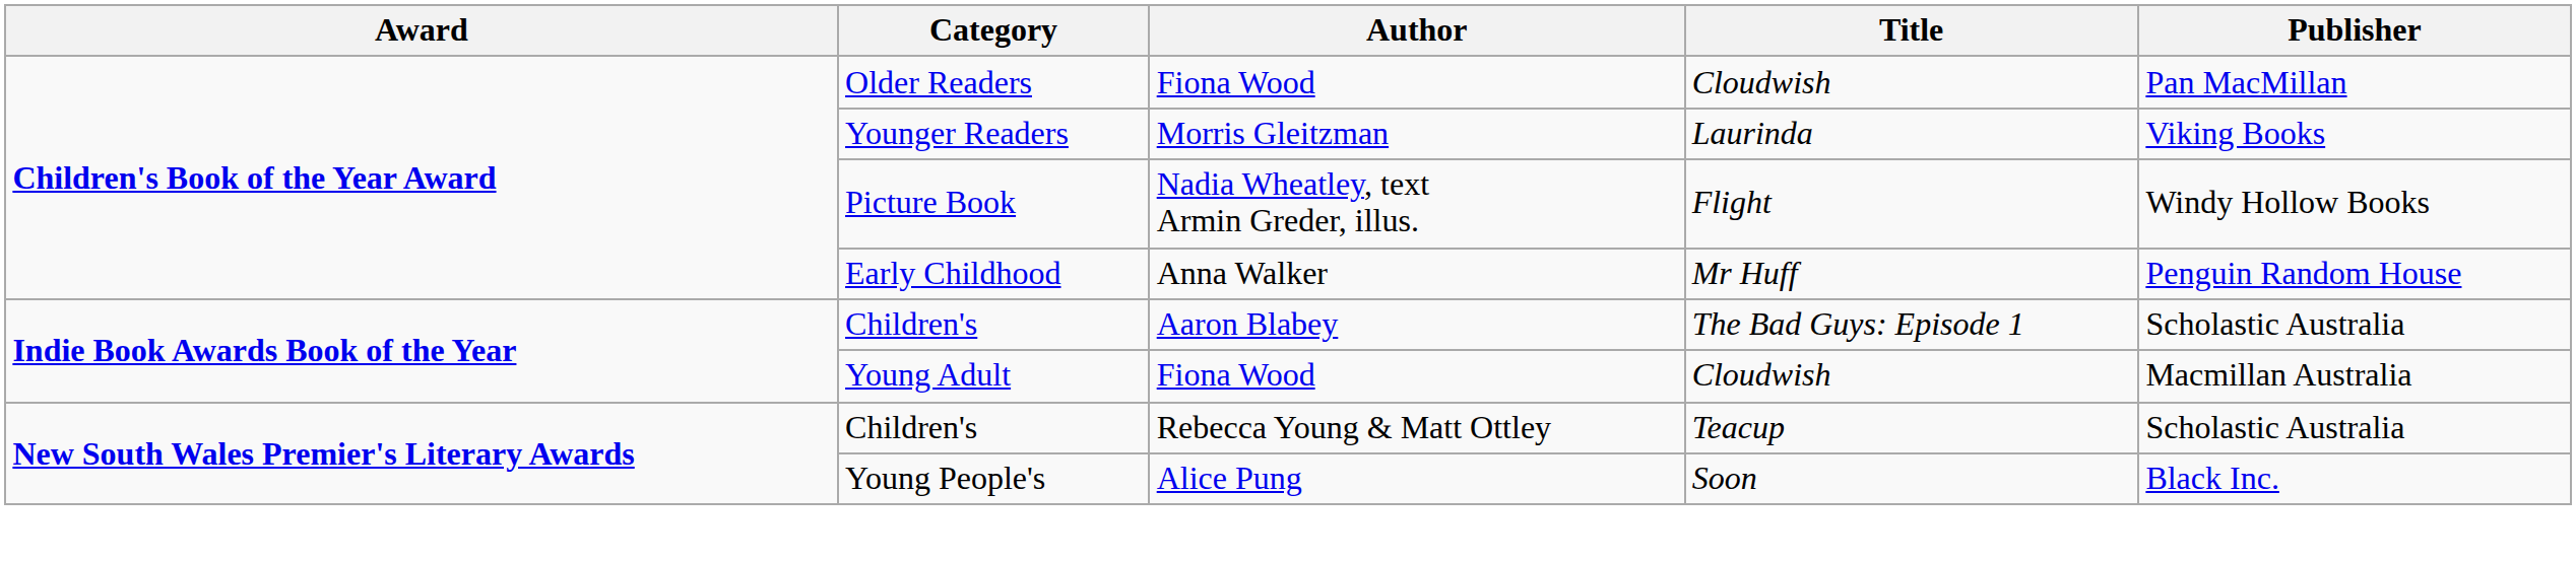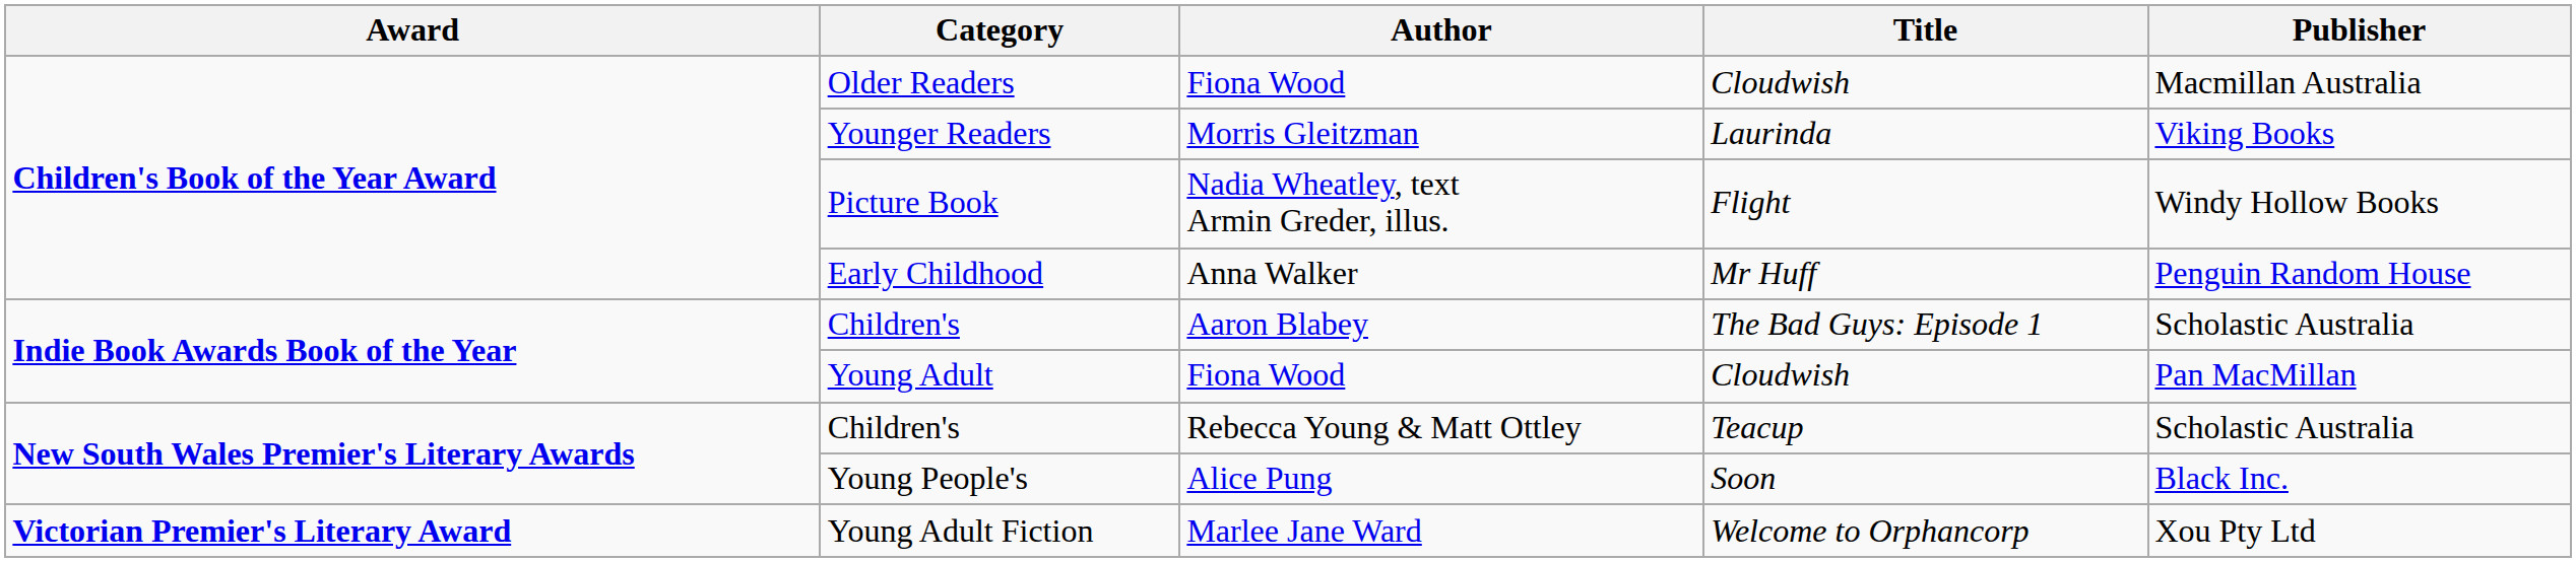 <table class="wikitable" width=100%>
 <tr>
 <th>Award</th>
 <th>Category</th>
 <th>Author</th>
 <th>Title</th>
 <th>Publisher</th>
 </tr>
 <tr>
 <td rowspan=4><strong><a href='#'>Children's Book of the Year Award</a></strong></td>
 <td><a href='#'>Older Readers</a></td>
 <td><a href='#'>Fiona Wood</a></td>
 <td><em>Cloudwish</em></td>
-<td><a href='#'>Pan MacMillan</a></td>
+<td>Macmillan Australia</td>
 </tr>
 <tr>
 <td><a href='#'>Younger Readers</a></td>
 <td><a href='#'>Morris Gleitzman</a></td>
 <td><em>Laurinda</em></td>
 <td><a href='#'>Viking Books</a></td>
 </tr>
 <tr>
 <td><a href='#'>Picture Book</a></td>
 <td><a href='#'>Nadia Wheatley</a>, text<br>Armin Greder, illus.</td>
 <td><em>Flight</em></td>
 <td>Windy Hollow Books</td>
 </tr>
 <tr>
 <td><a href='#'>Early Childhood</a></td>
 <td>Anna Walker</td>
 <td><em>Mr Huff</em></td>
 <td><a href='#'>Penguin Random House</a></td>
 </tr>
 <tr>
 <td rowspan=2><strong><a href='#'>Indie Book Awards Book of the Year</a></strong></td>
 <td><a href='#'>Children's</a></td>
 <td><a href='#'>Aaron Blabey</a></td>
 <td><em>The Bad Guys: Episode 1</em></td>
 <td>Scholastic Australia</td>
 </tr>
 <tr>
 <td><a href='#'>Young Adult</a></td>
 <td><a href='#'>Fiona Wood</a></td>
 <td><em>Cloudwish</em></td>
-<td>Macmillan Australia</td>
+<td><a href='#'>Pan MacMillan</a></td>
 </tr>
 <tr>
 <td rowspan=2><strong><a href='#'>New South Wales Premier's Literary Awards</a></strong></td>
 <td>Children's</td>
 <td>Rebecca Young & Matt Ottley</td>
 <td><em>Teacup</em></td>
 <td>Scholastic Australia</td>
 </tr>
 <tr>
 <td>Young People's</td>
 <td><a href='#'>Alice Pung</a></td>
 <td><em>Soon</em></td>
 <td><a href='#'>Black Inc.</a></td>
 </tr>
 <tr>
+<td><strong><a href='#'>Victorian Premier's Literary Award</a></strong></td>
+<td>Young Adult Fiction</td>
+<td><a href='#'>Marlee Jane Ward</a></td>
+<td><em>Welcome to Orphancorp</em></td>
+<td>Xou Pty Ltd</td>
+</tr>
+<tr>
 </tr>
 </table>
